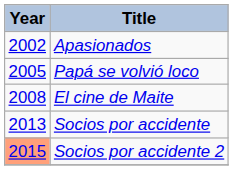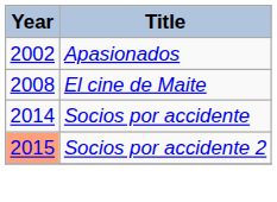 <table class="wikitable" style="font-size: 90%;">
 <tr>
 <th style="background:#B0C4DE;">Year</th>
 <th style="background:#B0C4DE;">Title</th>
 </tr>
 <tr>
 <td><a href='#'>2002</a></td>
 <td><em><a href='#'>Apasionados</a></em></td>
 </tr>
 <tr>
-<td><a href='#'>2005</a></td>
-<td><em><a href='#'>Papá se volvió loco</a></em></td>
-</tr>
-<tr>
 <td><a href='#'>2008</a></td>
 <td><em><a href='#'>El cine de Maite</a></em></td>
 </tr>
 <tr>
-<td><a href='#'>2013</a></td>
+<td><a href='#'>2014</a></td>
 <td><em><a href='#'>Socios por accidente</a></em></td>
 </tr>
 <tr>
 <td style="background: lightsalmon;"><a href='#'>2015</a></td>
 <td><em><a href='#'>Socios por accidente 2</a></em></td>
 </tr>
 <tr>
 </tr>
 </table>
